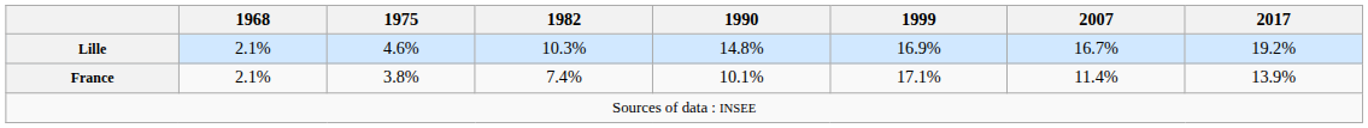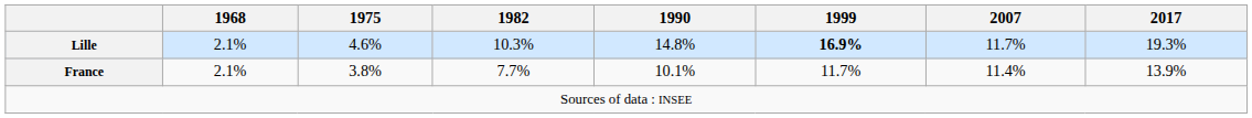 <table class="wikitable" style="margin:1em auto; font-size:90%; width:90%; border:0; text-align:center; line-height:120%;">
 <tr>
 <th style=" height:17px;"></th>
 <th>1968</th>
 <th>1975</th>
 <th>1982</th>
 <th>1990</th>
 <th>1999</th>
 <th>2007</th>
 <th>2017</th>
 </tr>
 <tr style="background:#d1e8ff; color:#000;">
 <th style=" height:16px;"><small>Lille</small></th>
 <td>2.1%</td>
 <td>4.6%</td>
 <td>10.3%</td>
 <td>14.8%</td>
-<td>16.9%</td>
-<td>16.7%</td>
-<td>19.2%</td>
+<td><strong>16.9%</strong></td>
+<td>11.7%</td>
+<td>19.3%</td>
 </tr>
 <tr>
 <th style=" height:16px;"><small>France</small></th>
 <td>2.1%</td>
 <td>3.8%</td>
-<td>7.4%</td>
+<td>7.7%</td>
 <td>10.1%</td>
-<td>17.1%</td>
+<td>11.7%</td>
 <td>11.4%</td>
 <td>13.9%</td>
 </tr>
 <tr>
 <td colspan="8" style="font-size:90%;">Sources of data : <small>INSEE</small></td>
 </tr>
 </table>
